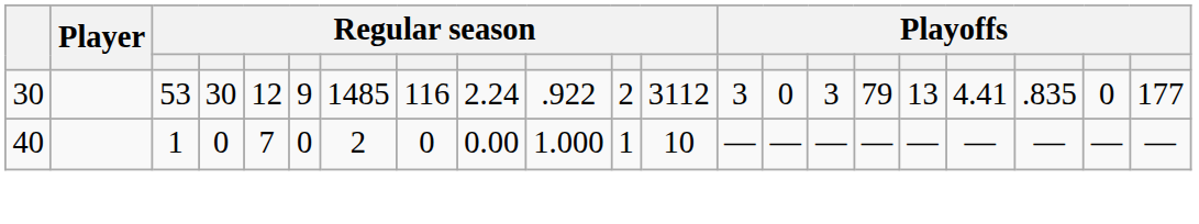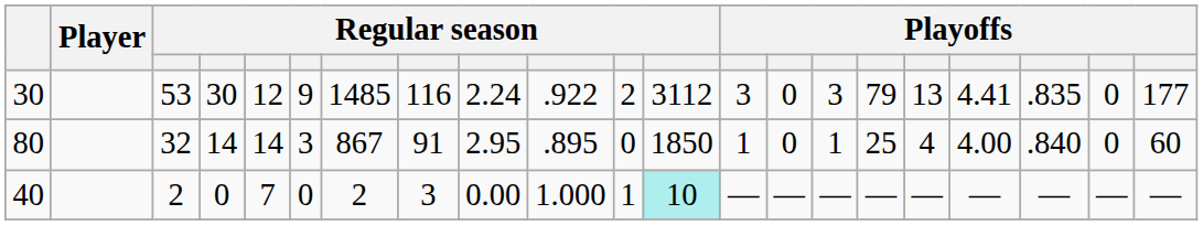 <table class="wikitable plainrowheaders" style="text-align:center;">
 <tr>
 <th scope="col" rowspan="2"></th>
 <th scope="col" rowspan="2">Player</th>
 <th scope=colgroup colspan=10>Regular season</th>
 <th scope=colgroup colspan=9>Playoffs</th>
 </tr>
 <tr>
 <th scope="col"></th>
 <th scope="col"></th>
 <th scope="col"></th>
 <th scope="col"></th>
 <th scope="col"></th>
 <th scope="col"></th>
 <th scope="col"></th>
 <th scope="col"></th>
 <th scope="col"></th>
 <th scope="col"></th>
 <th scope="col"></th>
 <th scope="col"></th>
 <th scope="col"></th>
 <th scope="col"></th>
 <th scope="col"></th>
 <th scope="col"></th>
 <th scope="col"></th>
 <th scope="col"></th>
 <th scope="col"></th>
 </tr>
 <tr>
 <td scope="row">30</td>
 <td align="left"></td>
 <td>53</td>
 <td>30</td>
 <td>12</td>
 <td>9</td>
 <td>1485</td>
 <td>116</td>
 <td>2.24</td>
 <td>.922</td>
 <td>2</td>
 <td>3112</td>
 <td>3</td>
 <td>0</td>
 <td>3</td>
 <td>79</td>
 <td>13</td>
 <td>4.41</td>
 <td>.835</td>
 <td>0</td>
 <td>177</td>
 </tr>
 <tr>
+<td scope="row">80</td>
+<td align="left"></td>
+<td>32</td>
+<td>14</td>
+<td>14</td>
+<td>3</td>
+<td>867</td>
+<td>91</td>
+<td>2.95</td>
+<td>.895</td>
+<td>0</td>
+<td>1850</td>
+<td>1</td>
+<td>0</td>
+<td>1</td>
+<td>25</td>
+<td>4</td>
+<td>4.00</td>
+<td>.840</td>
+<td>0</td>
+<td>60</td>
+</tr>
+<tr>
 <td scope="row">40</td>
 <td align="left"></td>
-<td>1</td>
+<td>2</td>
 <td>0</td>
 <td>7</td>
 <td>0</td>
 <td>2</td>
-<td>0</td>
+<td>3</td>
 <td>0.00</td>
 <td>1.000</td>
 <td>1</td>
-<td>10</td>
+<td style="background: paleturquoise;">10</td>
 <td>—</td>
 <td>—</td>
 <td>—</td>
 <td>—</td>
 <td>—</td>
 <td>—</td>
 <td>—</td>
 <td>—</td>
 <td>—</td>
 </tr>
 </table>
